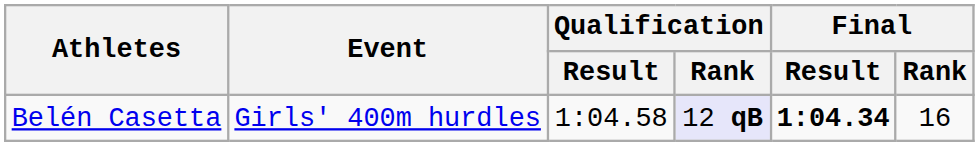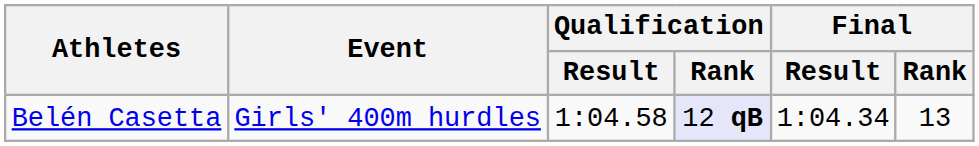 <table class="wikitable" border="1" style="font-size:90%">
 <tr>
 <th rowspan=2>Athletes</th>
 <th rowspan=2>Event</th>
 <th colspan=2>Qualification</th>
 <th colspan=2>Final</th>
 </tr>
 <tr>
 <th>Result</th>
 <th>Rank</th>
 <th>Result</th>
 <th>Rank</th>
 </tr>
 <tr>
 <td><a href='#'>Belén Casetta</a></td>
 <td><a href='#'>Girls' 400m hurdles</a></td>
 <td align="center">1:04.58</td>
 <td align="center" style="background: lavender;">12 <strong>qB</strong></td>
-<td align="center"><strong>1:04.34</strong></td>
-<td align="center">16</td>
+<td align="center">1:04.34</td>
+<td align="center">13</td>
 </tr>
 </table>
